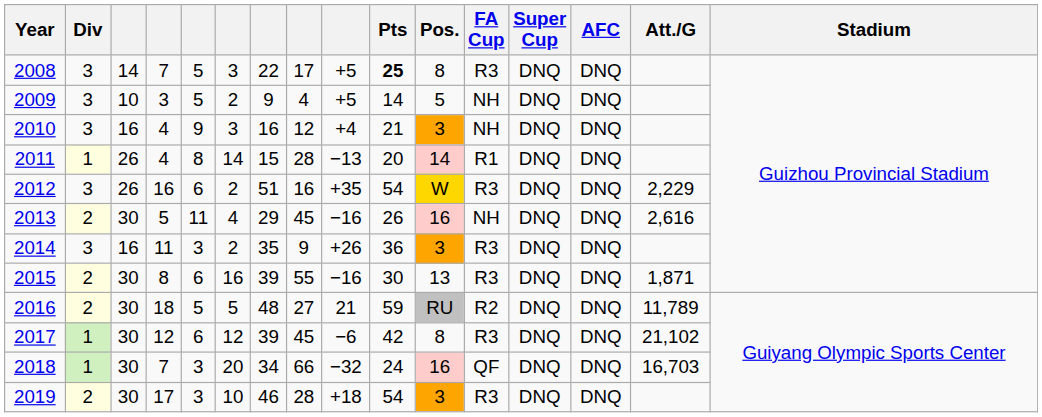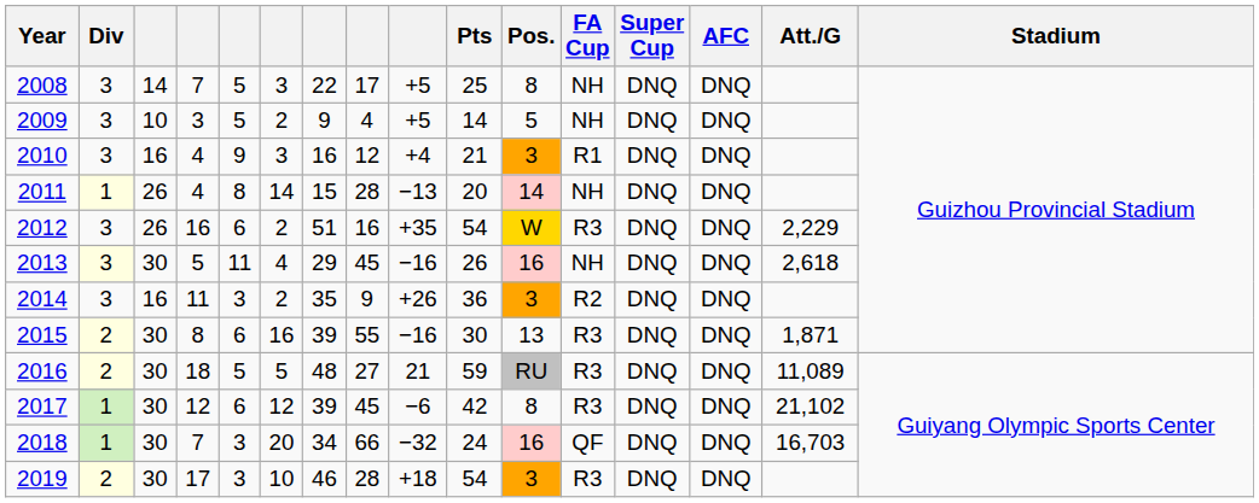 <table class="wikitable sortable" width=100% style=text-align:Center>
 <tr>
 <th>Year</th>
 <th>Div</th>
 <th></th>
 <th></th>
 <th></th>
 <th></th>
 <th></th>
 <th></th>
 <th></th>
 <th>Pts</th>
 <th width=2%>Pos.</th>
 <th width=4%><a href='#'>FA Cup</a></th>
 <th width=2%><a href='#'>Super Cup</a></th>
 <th><a href='#'>AFC</a></th>
 <th>Att./G</th>
 <th>Stadium</th>
 </tr>
 <tr>
 <td><a href='#'>2008</a></td>
 <td>3</td>
 <td>14</td>
 <td>7</td>
 <td>5</td>
 <td>3</td>
 <td>22</td>
 <td>17</td>
 <td>+5</td>
-<td><strong>25 </strong></td>
+<td>25 </td>
 <td>8</td>
-<td>R3</td>
+<td>NH</td>
 <td>DNQ</td>
 <td>DNQ</td>
 <td></td>
 <td align=center rowspan=8><a href='#'>Guizhou Provincial Stadium</a></td>
 </tr>
 <tr>
 <td><a href='#'>2009</a></td>
 <td>3</td>
 <td>10</td>
 <td>3</td>
 <td>5</td>
 <td>2</td>
 <td>9</td>
 <td>4</td>
 <td>+5</td>
 <td>14 </td>
 <td>5</td>
 <td>NH</td>
 <td>DNQ</td>
 <td>DNQ</td>
 <td></td>
 </tr>
 <tr>
 <td><a href='#'>2010</a></td>
 <td>3</td>
 <td>16</td>
 <td>4</td>
 <td>9</td>
 <td>3</td>
 <td>16</td>
 <td>12</td>
 <td>+4</td>
 <td>21 </td>
 <td bgcolor=FFA500>3</td>
-<td>NH</td>
+<td>R1</td>
 <td>DNQ</td>
 <td>DNQ</td>
 <td></td>
 </tr>
 <tr>
 <td><a href='#'>2011</a></td>
 <td bgcolor=#FFFFE0>1</td>
 <td>26</td>
 <td>4</td>
 <td>8</td>
 <td>14</td>
 <td>15</td>
 <td>28</td>
 <td>−13</td>
 <td>20</td>
 <td bgcolor=FFCCCC>14</td>
-<td>R1</td>
+<td>NH</td>
 <td>DNQ</td>
 <td>DNQ</td>
 <td></td>
 </tr>
 <tr>
 <td><a href='#'>2012</a></td>
 <td>3</td>
 <td>26</td>
 <td>16</td>
 <td>6</td>
 <td>2</td>
 <td>51</td>
 <td>16</td>
 <td>+35</td>
 <td>54 </td>
 <td bgcolor=FFD700>W</td>
 <td>R3</td>
 <td>DNQ</td>
 <td>DNQ</td>
 <td>2,229</td>
 </tr>
 <tr>
 <td><a href='#'>2013</a></td>
-<td bgcolor=#FFFFE0>2</td>
+<td bgcolor=#FFFFE0>3</td>
 <td>30</td>
 <td>5</td>
 <td>11</td>
 <td>4</td>
 <td>29</td>
 <td>45</td>
 <td>−16</td>
 <td>26</td>
 <td bgcolor=FFCCCC>16</td>
 <td>NH</td>
 <td>DNQ</td>
 <td>DNQ</td>
-<td>2,616</td>
+<td>2,618</td>
 </tr>
 <tr>
 <td><a href='#'>2014</a></td>
 <td>3</td>
 <td>16</td>
 <td>11</td>
 <td>3</td>
 <td>2</td>
 <td>35</td>
 <td>9</td>
 <td>+26</td>
 <td>36 </td>
 <td bgcolor=FFA500>3</td>
-<td>R3</td>
+<td>R2</td>
 <td>DNQ</td>
 <td>DNQ</td>
 <td></td>
 </tr>
 <tr>
 <td><a href='#'>2015</a></td>
 <td bgcolor=#FFFFE0>2</td>
 <td>30</td>
 <td>8</td>
 <td>6</td>
 <td>16</td>
 <td>39</td>
 <td>55</td>
 <td>−16</td>
 <td>30</td>
 <td>13</td>
 <td>R3</td>
 <td>DNQ</td>
 <td>DNQ</td>
 <td>1,871</td>
 </tr>
 <tr>
 <td><a href='#'>2016</a></td>
 <td bgcolor=#FFFFE0>2</td>
 <td>30</td>
 <td>18</td>
 <td>5</td>
 <td>5</td>
 <td>48</td>
 <td>27</td>
 <td>21</td>
 <td>59</td>
 <td bgcolor=#C0C0C0>RU</td>
-<td>R2</td>
+<td>R3</td>
 <td>DNQ</td>
 <td>DNQ</td>
-<td>11,789</td>
+<td>11,089</td>
 <td align=center rowspan=4><a href='#'>Guiyang Olympic Sports Center</a></td>
 </tr>
 <tr>
 <td><a href='#'>2017</a></td>
 <td bgcolor=#D0F0C0>1</td>
 <td>30</td>
 <td>12</td>
 <td>6</td>
 <td>12</td>
 <td>39</td>
 <td>45</td>
 <td>−6</td>
 <td>42</td>
 <td>8</td>
 <td>R3</td>
 <td>DNQ</td>
 <td>DNQ</td>
 <td>21,102</td>
 </tr>
 <tr>
 <td><a href='#'>2018</a></td>
 <td bgcolor=#D0F0C0>1</td>
 <td>30</td>
 <td>7</td>
 <td>3</td>
 <td>20</td>
 <td>34</td>
 <td>66</td>
 <td>−32</td>
 <td>24</td>
 <td bgcolor=FFCCCC>16</td>
 <td>QF</td>
 <td>DNQ</td>
 <td>DNQ</td>
 <td>16,703</td>
 </tr>
 <tr>
 <td><a href='#'>2019</a></td>
 <td bgcolor=#FFFFE0>2</td>
 <td>30</td>
 <td>17</td>
 <td>3</td>
 <td>10</td>
 <td>46</td>
 <td>28</td>
 <td>+18</td>
 <td>54</td>
 <td bgcolor=FFA500>3</td>
 <td>R3</td>
 <td>DNQ</td>
 <td>DNQ</td>
 <td></td>
 </tr>
 </table>
